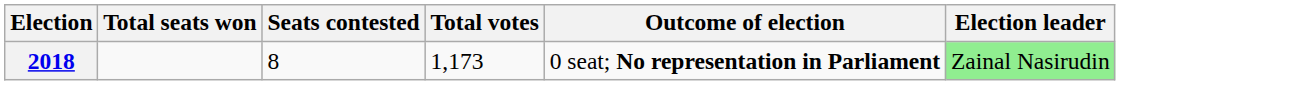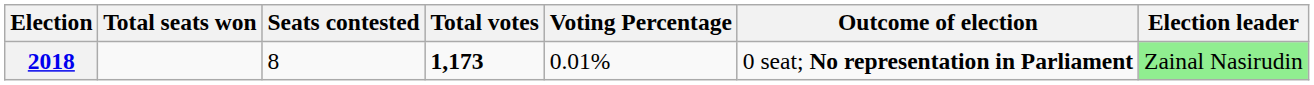 <table class="wikitable">
 <tr>
 <th>Election</th>
 <th>Total seats won</th>
 <th>Seats contested</th>
 <th>Total votes</th>
+<th>Voting Percentage</th>
 <th>Outcome of election</th>
 <th>Election leader</th>
 </tr>
 <tr>
 <th><a href='#'>2018</a></th>
 <td></td>
 <td>8</td>
-<td>1,173</td>
+<td><strong>1,173</strong></td>
+<td>0.01%</td>
 <td>0 seat; <strong>No representation in Parliament</strong></td>
 <td style="background: lightgreen;">Zainal Nasirudin</td>
 </tr>
 </table>
